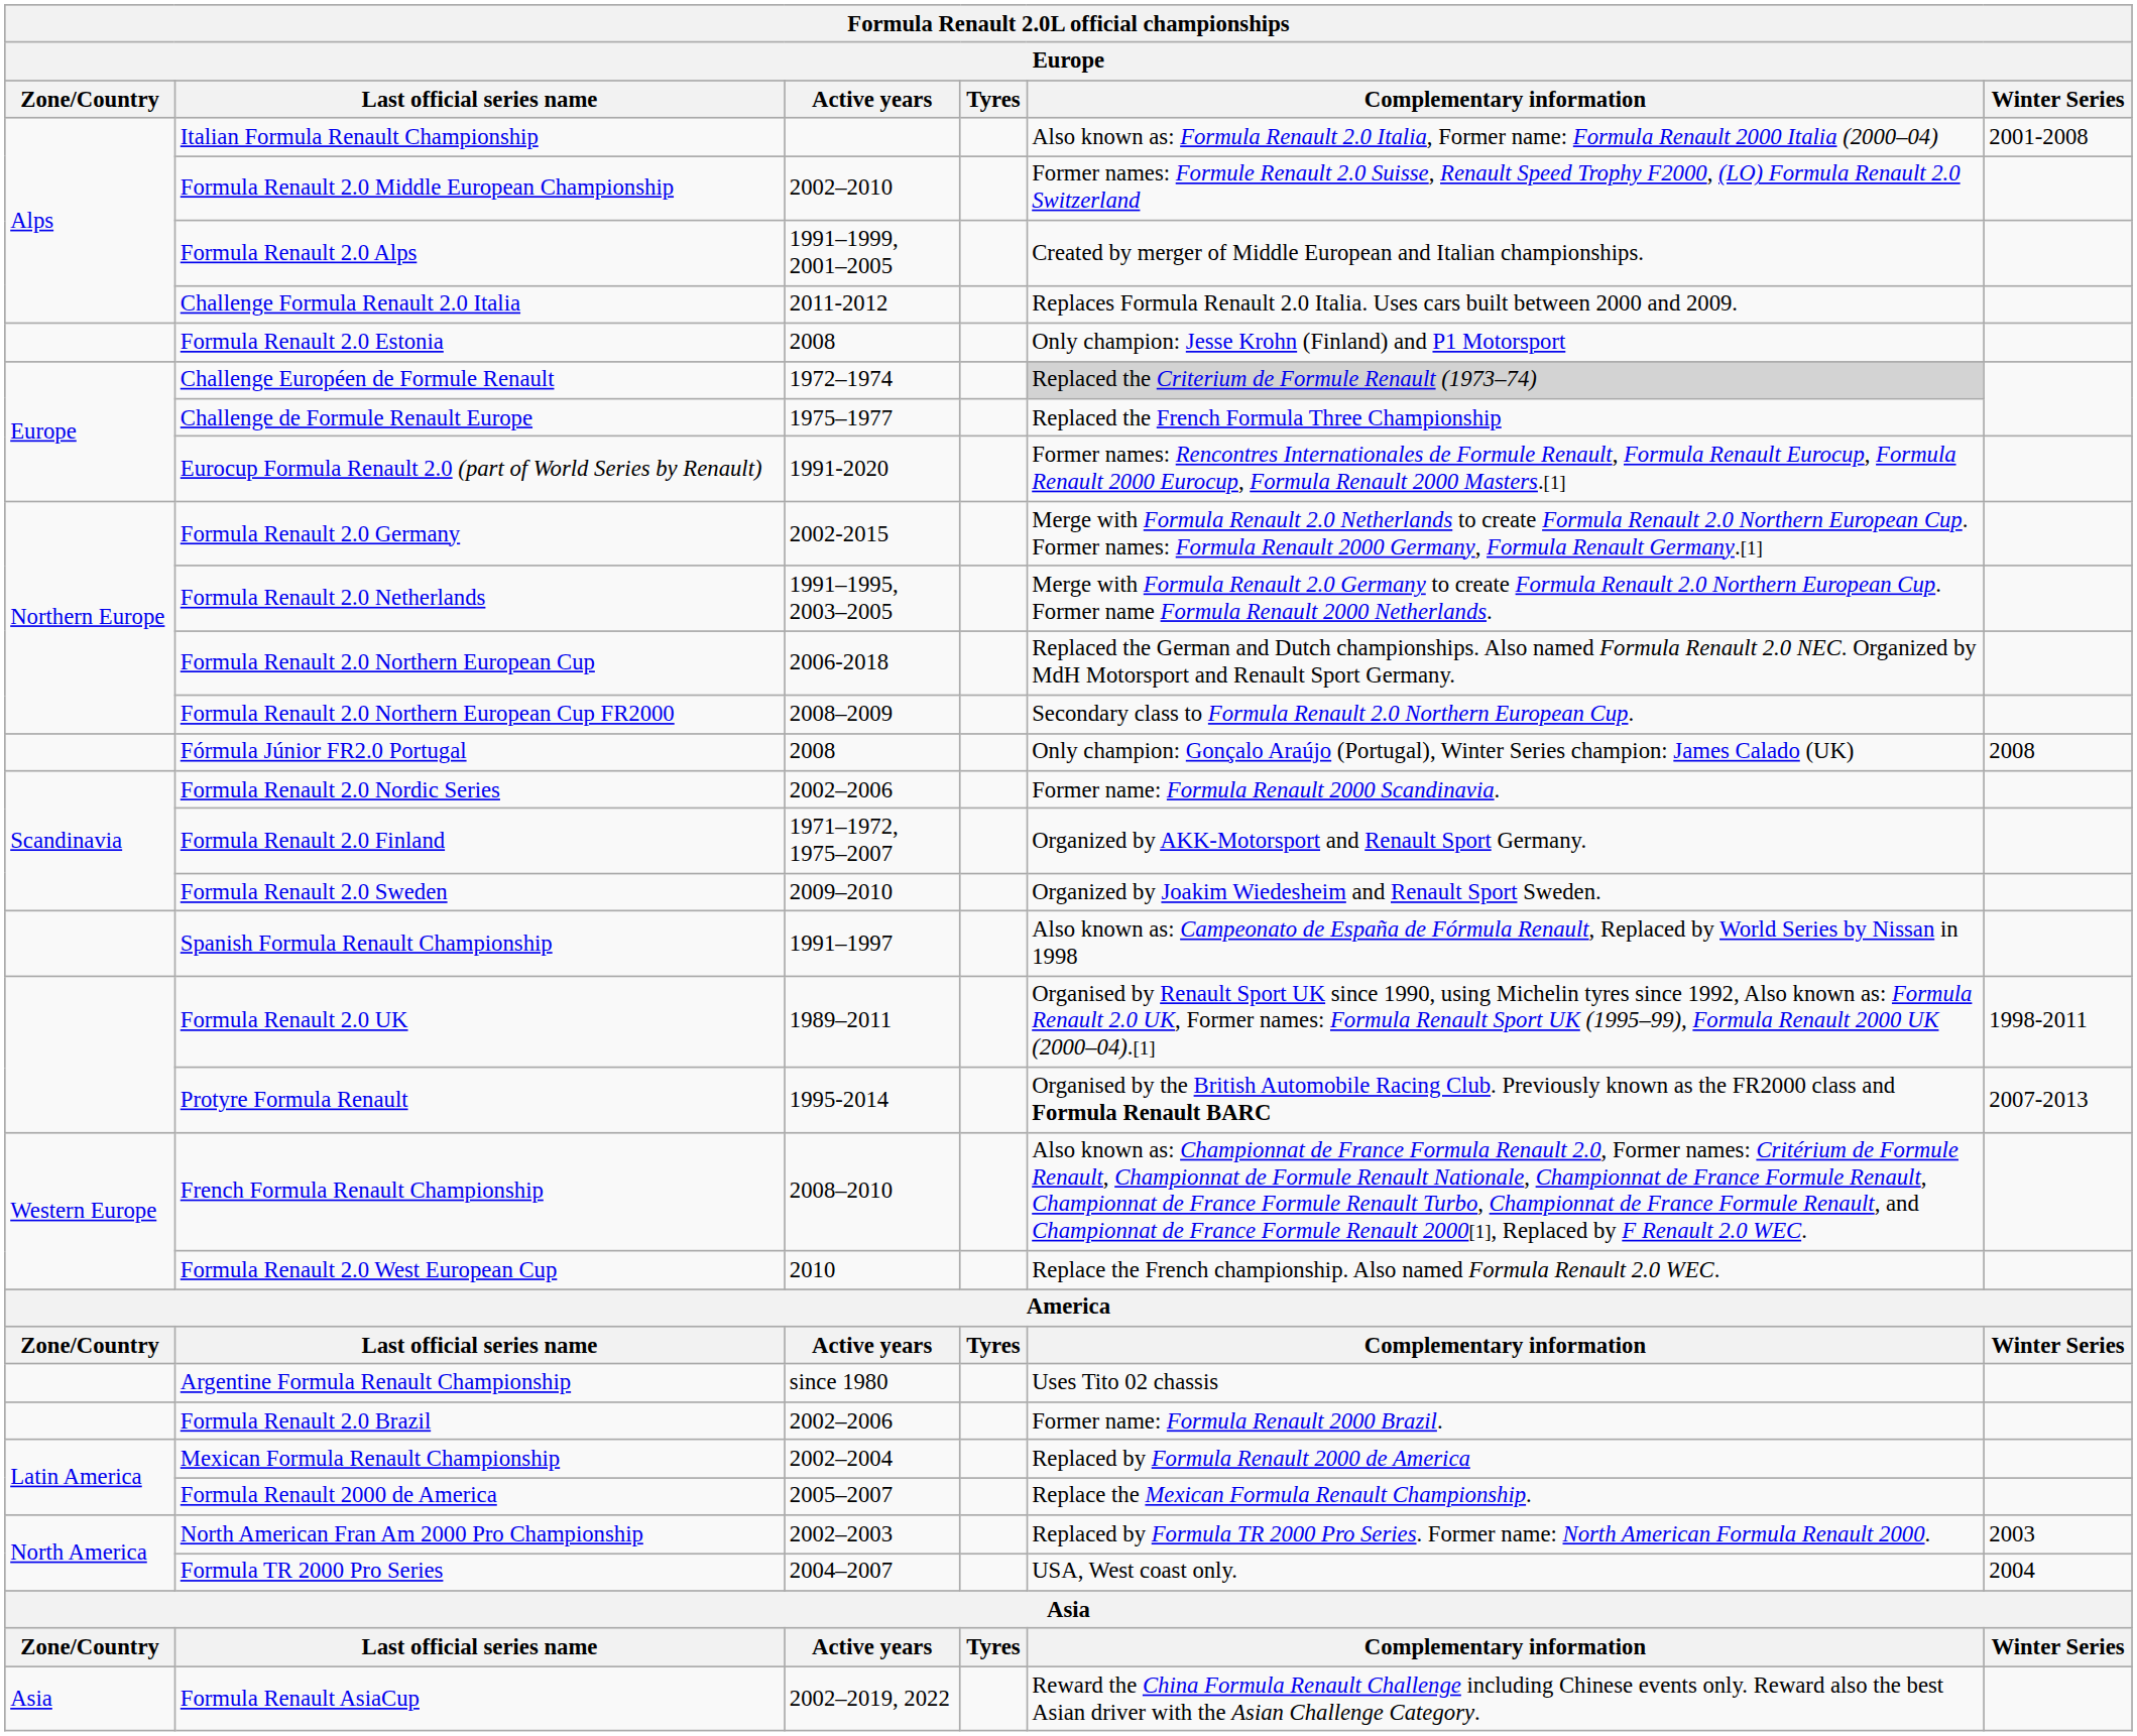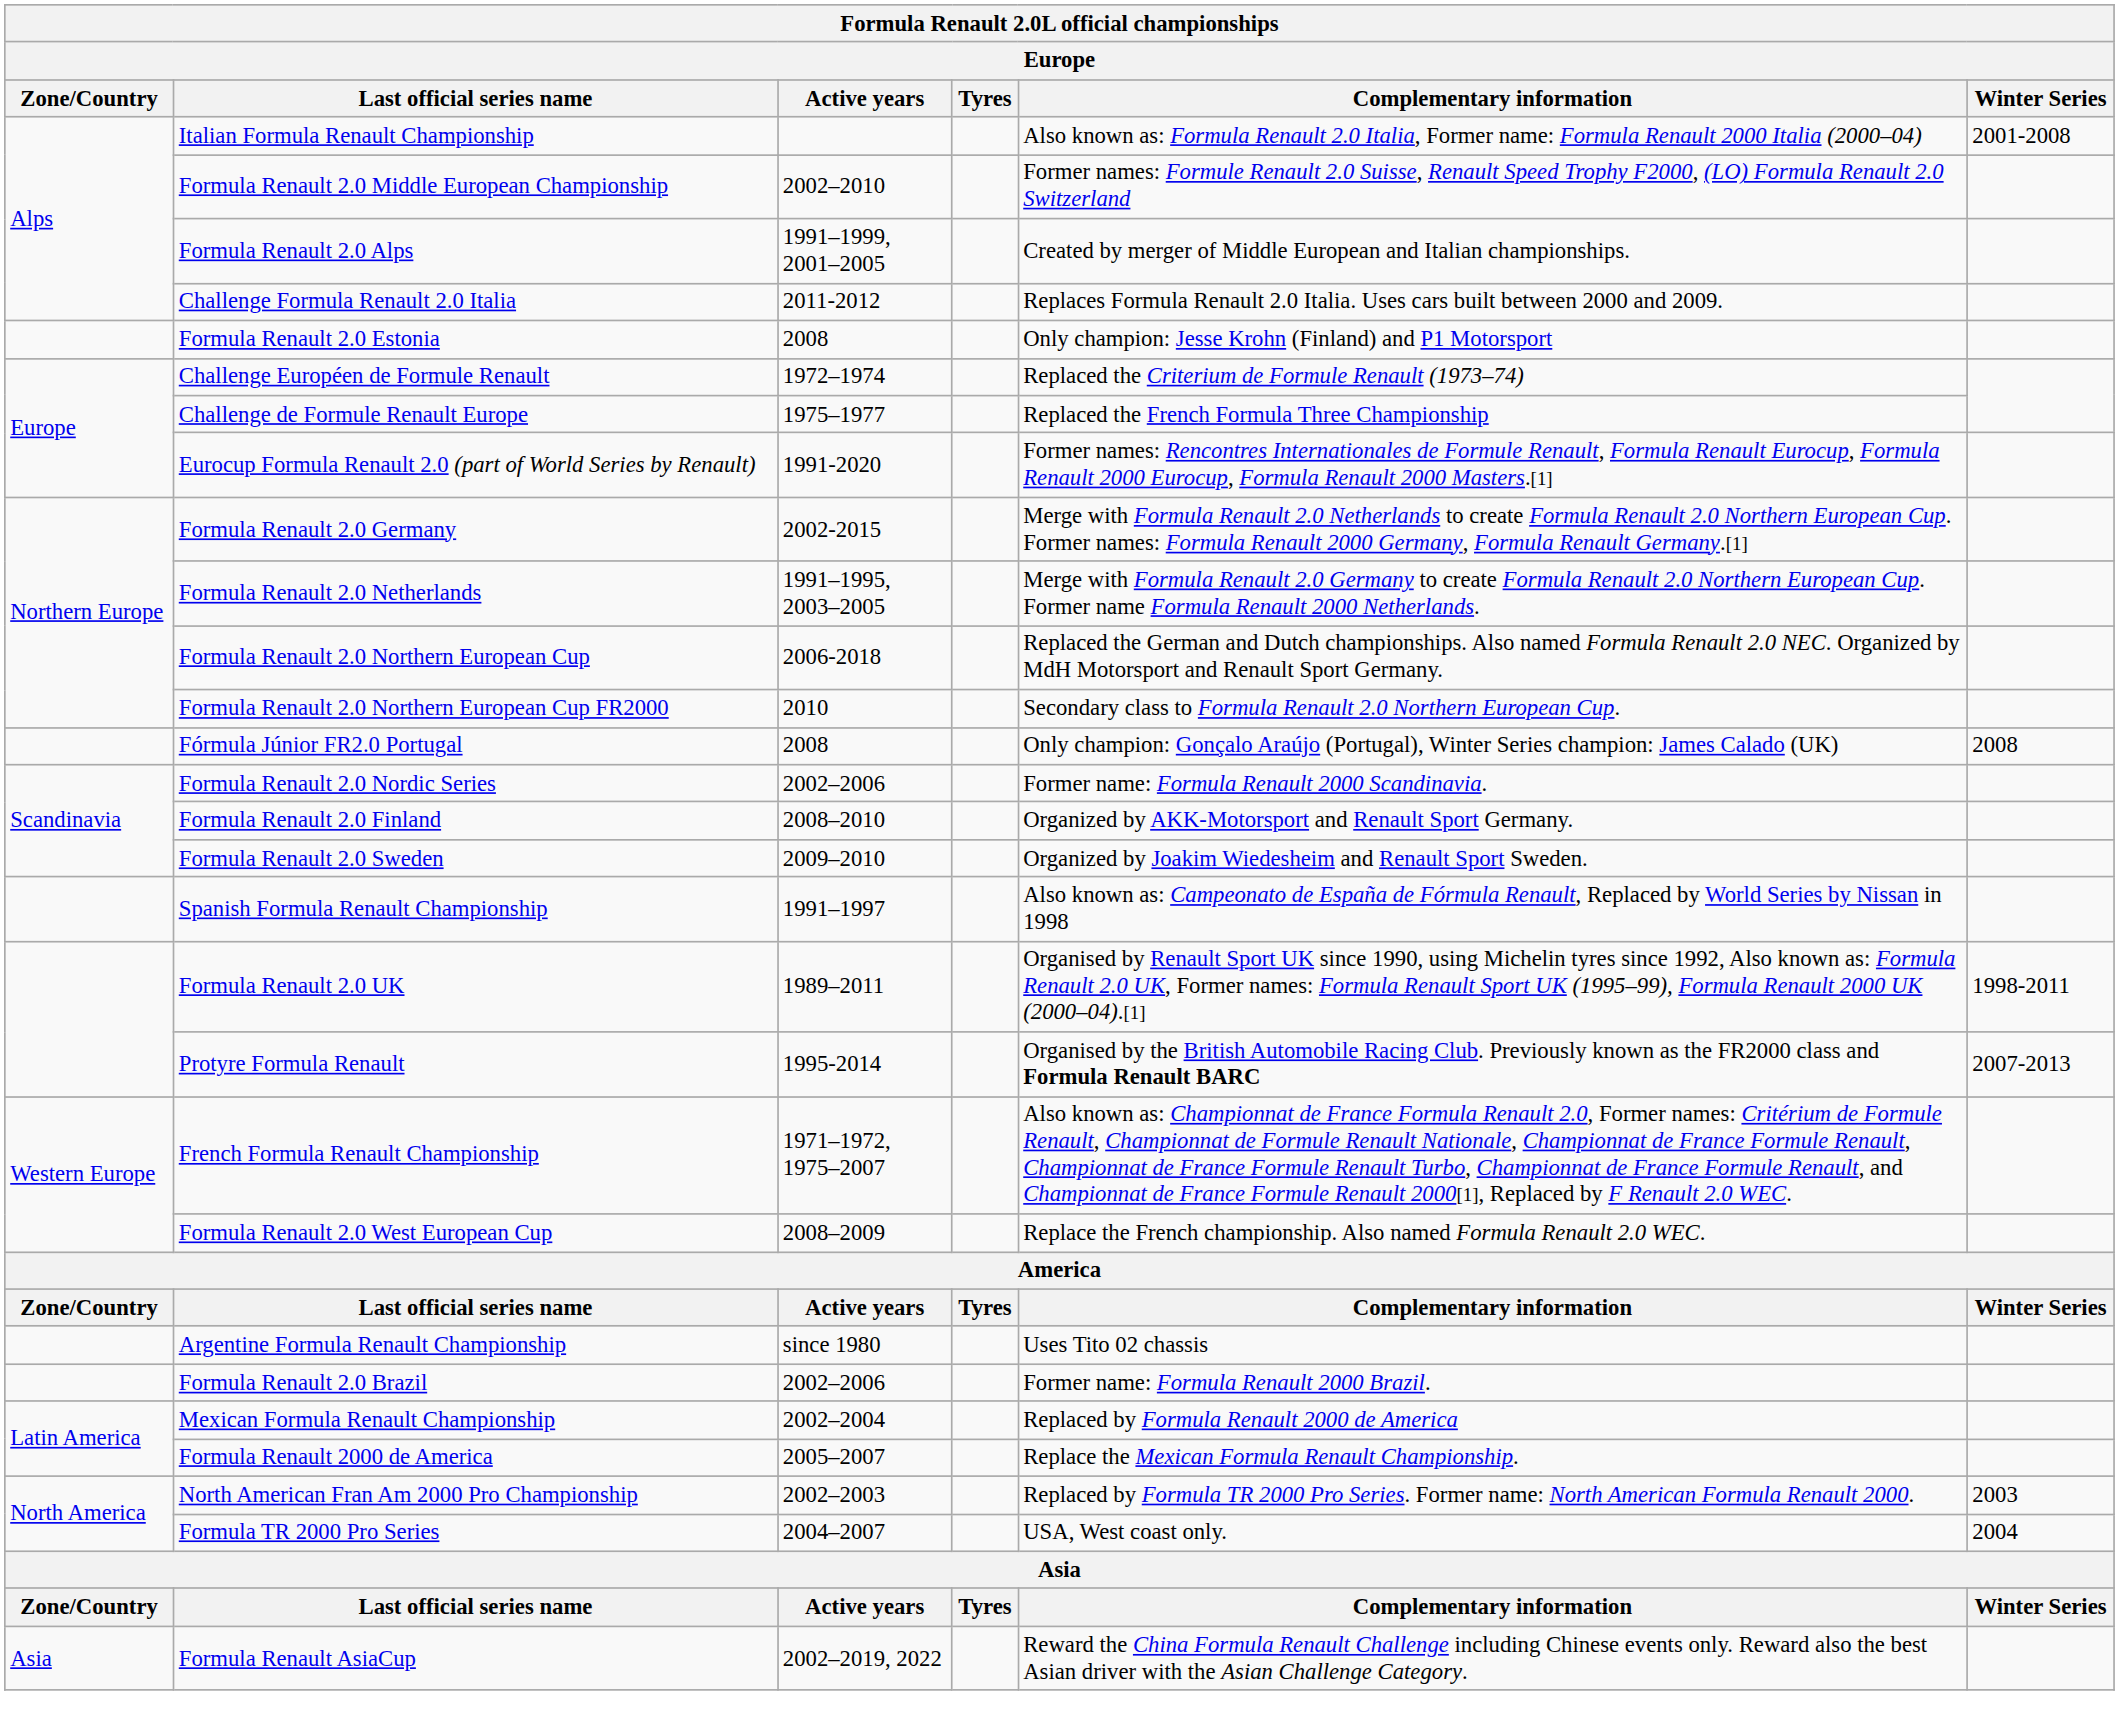 <table class="wikitable collapsible" style="font-size:85%; width:100%">
 <tr>
 <th colspan=7>Formula Renault 2.0L official championships</th>
 </tr>
 <tr>
 <th colspan=7>Europe</th>
 </tr>
 <tr>
 <th>Zone/Country</th>
 <th>Last official series name</th>
 <th>Active years</th>
 <th>Tyres</th>
 <th width="45%">Complementary information</th>
 <th>Winter Series</th>
 </tr>
 <tr>
 <td rowspan=4>  <a href='#'>Alps</a></td>
 <td><a href='#'>Italian Formula Renault Championship</a></td>
 <td></td>
 <td></td>
 <td>Also known as: <em><a href='#'>Formula Renault 2.0 Italia</a></em>, Former name: <em><a href='#'>Formula Renault 2000 Italia</a> (2000–04)</em></td>
 <td>2001-2008</td>
 </tr>
 <tr>
 <td><a href='#'>Formula Renault 2.0 Middle European Championship</a></td>
 <td>2002–2010</td>
 <td></td>
 <td>Former names: <em><a href='#'>Formule Renault 2.0 Suisse</a></em>, <em><a href='#'>Renault Speed Trophy F2000</a></em>, <em><a href='#'>(LO) Formula Renault 2.0 Switzerland</a></em></td>
 <td></td>
 </tr>
 <tr>
 <td><a href='#'>Formula Renault 2.0 Alps</a></td>
 <td>1991–1999,<br>2001–2005</td>
 <td></td>
 <td>Created by merger of Middle European and Italian championships.</td>
 <td></td>
 </tr>
 <tr>
 <td><a href='#'>Challenge Formula Renault 2.0 Italia</a></td>
 <td>2011-2012</td>
 <td></td>
 <td>Replaces Formula Renault 2.0 Italia. Uses cars built between 2000 and 2009.</td>
 <td></td>
 </tr>
 <tr>
 <td></td>
 <td><a href='#'>Formula Renault 2.0 Estonia</a></td>
 <td>2008</td>
 <td></td>
 <td>Only champion: <a href='#'>Jesse Krohn</a> (Finland) and <a href='#'>P1 Motorsport</a></td>
 <td></td>
 </tr>
 <tr>
 <td rowspan=3> <a href='#'>Europe</a></td>
 <td><a href='#'>Challenge Européen de Formule Renault</a></td>
 <td>1972–1974</td>
 <td></td>
-<td style="background: lightgrey;">Replaced the <em><a href='#'>Criterium de Formule Renault</a> (1973–74)</em></td>
+<td>Replaced the <em><a href='#'>Criterium de Formule Renault</a> (1973–74)</em></td>
 </tr>
 <tr>
 <td><a href='#'>Challenge de Formule Renault Europe</a></td>
 <td>1975–1977</td>
 <td></td>
 <td>Replaced the <a href='#'>French Formula Three Championship</a></td>
 </tr>
 <tr>
 <td><a href='#'>Eurocup Formula Renault 2.0</a> <em>(part of World Series by Renault)</em></td>
 <td>1991-2020</td>
 <td></td>
 <td>Former names: <em><a href='#'>Rencontres Internationales de Formule Renault</a></em>, <em><a href='#'>Formula Renault Eurocup</a></em>, <em><a href='#'>Formula Renault 2000 Eurocup</a></em>, <em><a href='#'>Formula Renault 2000 Masters</a></em>.<small>[1]</small></td>
 <td></td>
 </tr>
 <tr>
 <td rowspan=4> <a href='#'>Northern Europe</a></td>
 <td><a href='#'>Formula Renault 2.0 Germany</a></td>
 <td>2002-2015</td>
 <td></td>
 <td>Merge with <em><a href='#'>Formula Renault 2.0 Netherlands</a></em> to create <em><a href='#'>Formula Renault 2.0 Northern European Cup</a></em>. Former names: <em><a href='#'>Formula Renault 2000 Germany</a></em>, <em><a href='#'>Formula Renault Germany</a></em>.<small>[1]</small></td>
 <td></td>
 </tr>
 <tr>
 <td><a href='#'>Formula Renault 2.0 Netherlands</a></td>
 <td>1991–1995,<br>2003–2005</td>
 <td></td>
 <td>Merge with <em><a href='#'>Formula Renault 2.0 Germany</a></em> to create <em><a href='#'>Formula Renault 2.0 Northern European Cup</a></em>.<br> Former name <em><a href='#'>Formula Renault 2000 Netherlands</a></em>.</td>
 <td></td>
 </tr>
 <tr>
 <td><a href='#'>Formula Renault 2.0 Northern European Cup</a></td>
 <td>2006-2018</td>
 <td></td>
 <td>Replaced the German and Dutch championships. Also named <em>Formula Renault 2.0 NEC</em>. Organized by MdH Motorsport and Renault Sport Germany.</td>
 <td></td>
 </tr>
 <tr>
 <td><a href='#'>Formula Renault 2.0 Northern European Cup FR2000</a></td>
-<td>2008–2009</td>
+<td>2010</td>
 <td></td>
 <td>Secondary class to <em><a href='#'>Formula Renault 2.0 Northern European Cup</a></em>.</td>
 <td></td>
 </tr>
 <tr>
 <td></td>
 <td><a href='#'>Fórmula Júnior FR2.0 Portugal</a></td>
 <td>2008</td>
 <td></td>
 <td>Only champion: <a href='#'>Gonçalo Araújo</a> (Portugal), Winter Series champion: <a href='#'>James Calado</a> (UK)</td>
 <td>2008</td>
 </tr>
 <tr>
 <td rowspan=3> <a href='#'>Scandinavia</a></td>
 <td><a href='#'>Formula Renault 2.0 Nordic Series</a></td>
 <td>2002–2006</td>
 <td></td>
 <td>Former name: <em><a href='#'>Formula Renault 2000 Scandinavia</a></em>.</td>
 <td></td>
 </tr>
 <tr>
 <td><a href='#'>Formula Renault 2.0 Finland</a></td>
-<td>1971–1972,<br>1975–2007</td>
+<td>2008–2010</td>
 <td></td>
 <td>Organized by <a href='#'>AKK-Motorsport</a> and <a href='#'>Renault Sport</a> Germany.</td>
 <td></td>
 </tr>
 <tr>
 <td><a href='#'>Formula Renault 2.0 Sweden</a></td>
 <td>2009–2010</td>
 <td></td>
 <td>Organized by <a href='#'>Joakim Wiedesheim</a> and <a href='#'>Renault Sport</a> Sweden.</td>
 <td></td>
 </tr>
 <tr>
 <td></td>
 <td><a href='#'>Spanish Formula Renault Championship</a></td>
 <td>1991–1997</td>
 <td></td>
 <td>Also known as: <em><a href='#'>Campeonato de España de Fórmula Renault</a></em>, Replaced by <a href='#'>World Series by Nissan</a> in 1998</td>
 <td></td>
 </tr>
 <tr>
 <td rowspan=2></td>
 <td><a href='#'>Formula Renault 2.0 UK</a></td>
 <td>1989–2011</td>
 <td></td>
 <td>Organised by <a href='#'>Renault Sport UK</a> since 1990, using Michelin tyres since 1992, Also known as: <em><a href='#'>Formula Renault 2.0 UK</a></em>, Former names: <em><a href='#'>Formula Renault Sport UK</a> (1995–99), <a href='#'>Formula Renault 2000 UK</a> (2000–04)</em>.<small>[1]</small></td>
 <td>1998-2011</td>
 </tr>
 <tr>
 <td><a href='#'>Protyre Formula Renault</a></td>
 <td>1995-2014</td>
 <td></td>
 <td>Organised by the <a href='#'>British Automobile Racing Club</a>. Previously known as the FR2000 class and <strong>Formula Renault BARC</strong></td>
 <td>2007-2013</td>
 </tr>
 <tr>
 <td rowspan=2> <a href='#'>Western Europe</a></td>
 <td><a href='#'>French Formula Renault Championship</a></td>
-<td>2008–2010</td>
+<td>1971–1972,<br>1975–2007</td>
 <td></td>
 <td>Also known as: <em><a href='#'>Championnat de France Formula Renault 2.0</a></em>, Former names: <em><a href='#'>Critérium de Formule Renault</a></em>, <em><a href='#'>Championnat de Formule Renault Nationale</a></em>, <em><a href='#'>Championnat de France Formule Renault</a></em>, <em><a href='#'>Championnat de France Formule Renault Turbo</a></em>, <em><a href='#'>Championnat de France Formule Renault</a></em>, and <em><a href='#'>Championnat de France Formule Renault 2000</a></em><small>[1]</small>, Replaced by <em><a href='#'>F Renault 2.0 WEC</a></em>.</td>
 <td></td>
 </tr>
 <tr>
 <td><a href='#'>Formula Renault 2.0 West European Cup</a></td>
-<td>2010</td>
+<td>2008–2009</td>
 <td></td>
 <td>Replace the French championship. Also named <em>Formula Renault 2.0 WEC</em>.</td>
 <td></td>
 </tr>
 <tr>
 <th colspan=7>America</th>
 </tr>
 <tr>
 <th>Zone/Country</th>
 <th>Last official series name</th>
 <th>Active years</th>
 <th>Tyres</th>
 <th>Complementary information</th>
 <th>Winter Series</th>
 </tr>
 <tr>
 <td></td>
 <td><a href='#'>Argentine Formula Renault Championship</a></td>
 <td>since 1980</td>
 <td></td>
 <td>Uses Tito 02 chassis</td>
 <td></td>
 </tr>
 <tr>
 <td></td>
 <td><a href='#'>Formula Renault 2.0 Brazil</a></td>
 <td>2002–2006</td>
 <td></td>
 <td>Former name: <em><a href='#'>Formula Renault 2000 Brazil</a></em>.</td>
 <td></td>
 </tr>
 <tr>
 <td rowspan=2> <a href='#'>Latin America</a></td>
 <td><a href='#'>Mexican Formula Renault Championship</a></td>
 <td>2002–2004</td>
 <td></td>
 <td>Replaced by <em><a href='#'>Formula Renault 2000 de America</a></em></td>
 <td></td>
 </tr>
 <tr>
 <td><a href='#'>Formula Renault 2000 de America</a></td>
 <td>2005–2007</td>
 <td></td>
 <td>Replace the <em><a href='#'>Mexican Formula Renault Championship</a></em>.</td>
 <td></td>
 </tr>
 <tr>
 <td rowspan=2> <a href='#'>North America</a></td>
 <td><a href='#'>North American Fran Am 2000 Pro Championship</a></td>
 <td>2002–2003</td>
 <td></td>
 <td>Replaced by <em><a href='#'>Formula TR 2000 Pro Series</a></em>. Former name: <em><a href='#'>North American Formula Renault 2000</a></em>.</td>
 <td>2003</td>
 </tr>
 <tr>
 <td><a href='#'>Formula TR 2000 Pro Series</a></td>
 <td>2004–2007</td>
 <td></td>
 <td>USA, West coast only.</td>
 <td>2004</td>
 </tr>
 <tr>
 <th colspan=7>Asia</th>
 </tr>
 <tr>
 <th>Zone/Country</th>
 <th>Last official series name</th>
 <th>Active years</th>
 <th>Tyres</th>
 <th>Complementary information</th>
 <th>Winter Series</th>
 </tr>
 <tr>
 <td> <a href='#'>Asia</a></td>
 <td><a href='#'>Formula Renault AsiaCup</a></td>
 <td>2002–2019, 2022</td>
 <td></td>
 <td>Reward the <em><a href='#'>China Formula Renault Challenge</a></em> including Chinese events only. Reward also the best Asian driver with the <em>Asian Challenge Category</em>.</td>
 <td></td>
 </tr>
 </table>
